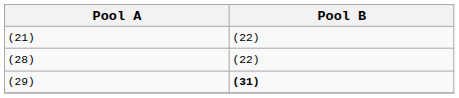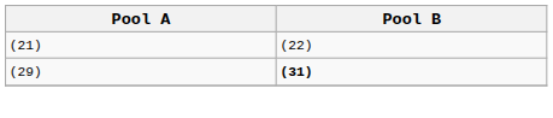 <table class="wikitable">
 <tr>
 <th width=210>Pool A</th>
 <th width=210>Pool B</th>
 </tr>
 <tr>
 <td> <small>(21)</small></td>
 <td> <small>(22)</small></td>
 </tr>
 <tr>
-<td> <small>(28)</small></td>
-<td> <small>(22)</small></td>
-</tr>
-<tr>
 <td> <small>(29)</small></td>
 <td><strong> <small>(31)</small></strong></td>
 </tr>
 <tr>
 </tr>
 </table>
